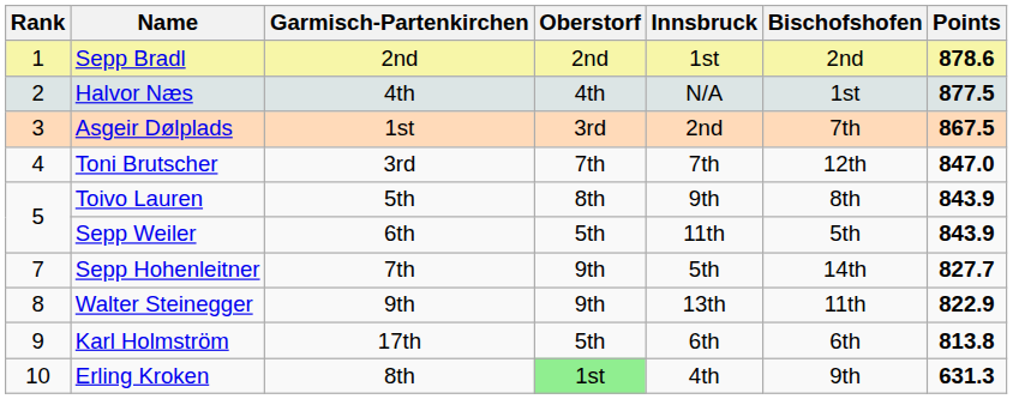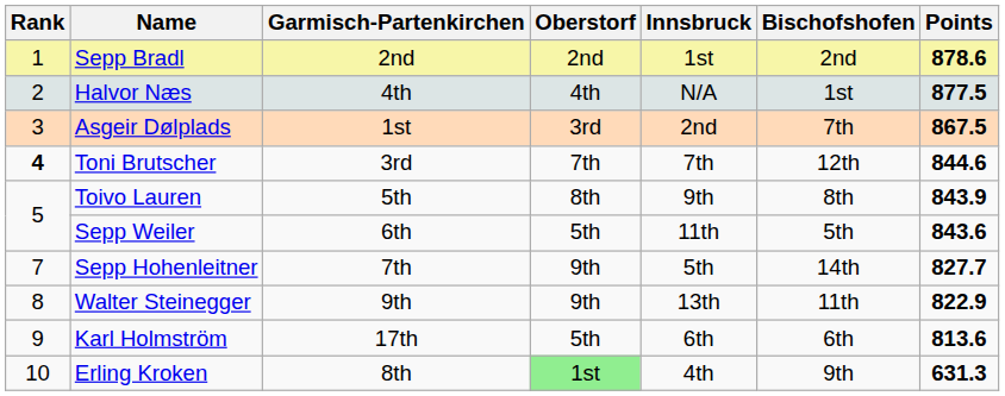 <table class="wikitable sortable">
 <tr>
 <th align=Center>Rank</th>
 <th>Name</th>
 <th>Garmisch-Partenkirchen</th>
 <th>Oberstorf</th>
 <th>Innsbruck</th>
 <th>Bischofshofen</th>
 <th>Points</th>
 </tr>
 <tr style="background:#F7F6A8">
 <td align=center>1</td>
 <td> <a href='#'>Sepp Bradl</a></td>
 <td align=center>2nd</td>
 <td align=center>2nd</td>
 <td align=center>1st</td>
 <td align=center>2nd</td>
 <td align=center><strong>878.6</strong></td>
 </tr>
 <tr style="background: #DCE5E5;">
 <td align=center>2</td>
 <td> <a href='#'>Halvor Næs</a></td>
 <td align=center>4th</td>
 <td align=center>4th</td>
 <td align=center>N/A</td>
 <td align=center>1st</td>
 <td align=center><strong>877.5</strong></td>
 </tr>
 <tr style="background: #FFDAB9;">
 <td align=center>3</td>
 <td> <a href='#'>Asgeir Dølplads</a></td>
 <td align=center>1st</td>
 <td align=center>3rd</td>
 <td align=center>2nd</td>
 <td align=center>7th</td>
 <td align=center><strong>867.5</strong></td>
 </tr>
 <tr>
-<td align=center>4</td>
+<td align=center><strong>4</strong></td>
 <td> <a href='#'>Toni Brutscher</a></td>
 <td align=center>3rd</td>
 <td align=center>7th</td>
 <td align=center>7th</td>
 <td align=center>12th</td>
-<td align=center><strong>847.0</strong></td>
+<td align=center><strong>844.6</strong></td>
 </tr>
 <tr>
 <td rowspan=2 align=center>5</td>
 <td> <a href='#'>Toivo Lauren</a></td>
 <td align=center>5th</td>
 <td align=center>8th</td>
 <td align=center>9th</td>
 <td align=center>8th</td>
 <td align=center><strong>843.9</strong></td>
 </tr>
 <tr>
 <td> <a href='#'>Sepp Weiler</a></td>
 <td align=center>6th</td>
 <td align=center>5th</td>
 <td align=center>11th</td>
 <td align=center>5th</td>
-<td align=center><strong>843.9</strong></td>
+<td align=center><strong>843.6</strong></td>
 </tr>
 <tr>
 <td align=center>7</td>
 <td> <a href='#'>Sepp Hohenleitner</a></td>
 <td align=center>7th</td>
 <td align=center>9th</td>
 <td align=center>5th</td>
 <td align=center>14th</td>
 <td align=center><strong>827.7</strong></td>
 </tr>
 <tr>
 <td align=center>8</td>
 <td> <a href='#'>Walter Steinegger</a></td>
 <td align=center>9th</td>
 <td align=center>9th</td>
 <td align=center>13th</td>
 <td align=center>11th</td>
 <td align=center><strong>822.9</strong></td>
 </tr>
 <tr>
 <td align=center>9</td>
 <td> <a href='#'>Karl Holmström</a></td>
 <td align=center>17th</td>
 <td align=center>5th</td>
 <td align=center>6th</td>
 <td align=center>6th</td>
-<td align=center><strong>813.8</strong></td>
+<td align=center><strong>813.6</strong></td>
 </tr>
 <tr>
 <td align=center>10</td>
 <td> <a href='#'>Erling Kroken</a></td>
 <td align=center>8th</td>
 <td align=center style="background: lightgreen;">1st</td>
 <td align=center>4th</td>
 <td align=center>9th</td>
 <td align=center><strong>631.3</strong></td>
 </tr>
 </table>
